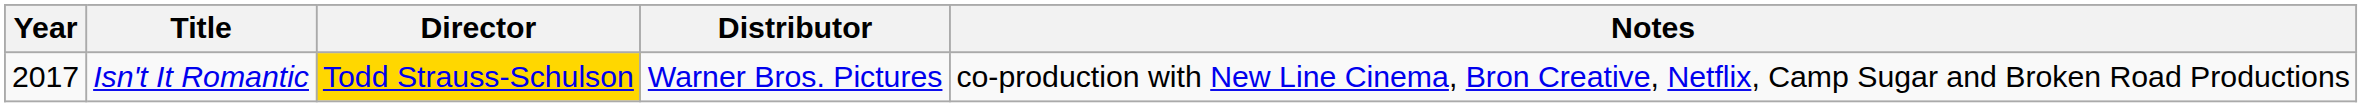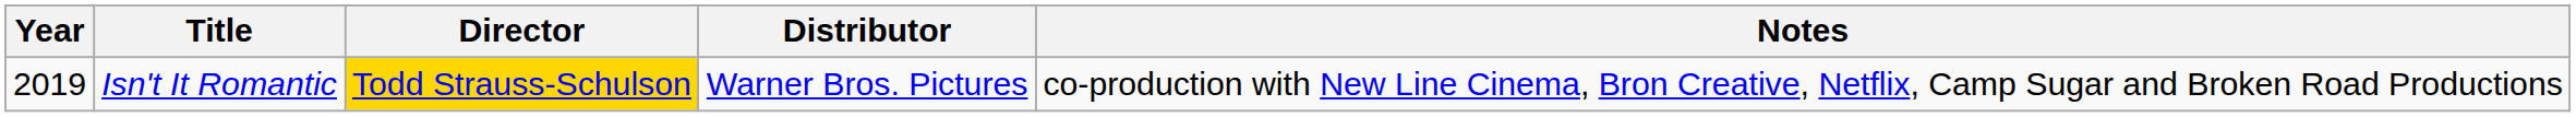 <table class="wikitable sortable">
 <tr>
 <th>Year</th>
 <th>Title</th>
 <th>Director</th>
 <th>Distributor</th>
 <th>Notes</th>
 </tr>
 <tr>
-<td>2017</td>
+<td>2019</td>
 <td><em><a href='#'>Isn't It Romantic</a></em></td>
 <td style="background: gold;"><a href='#'>Todd Strauss-Schulson</a></td>
 <td><a href='#'>Warner Bros. Pictures</a></td>
 <td>co-production with <a href='#'>New Line Cinema</a>, <a href='#'>Bron Creative</a>, <a href='#'>Netflix</a>, Camp Sugar and Broken Road Productions</td>
 </tr>
 </table>
